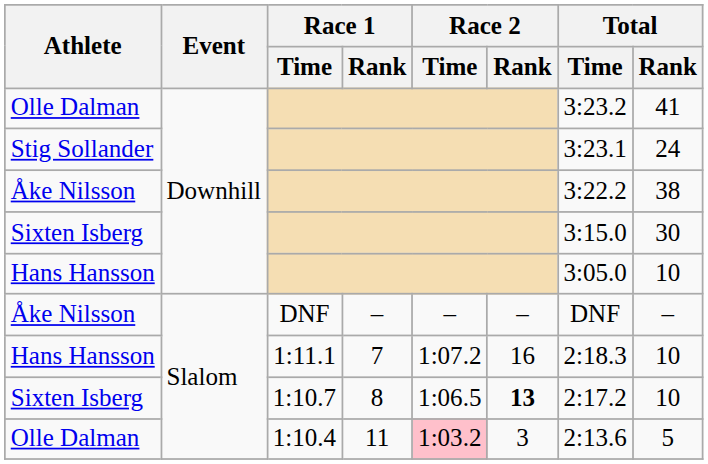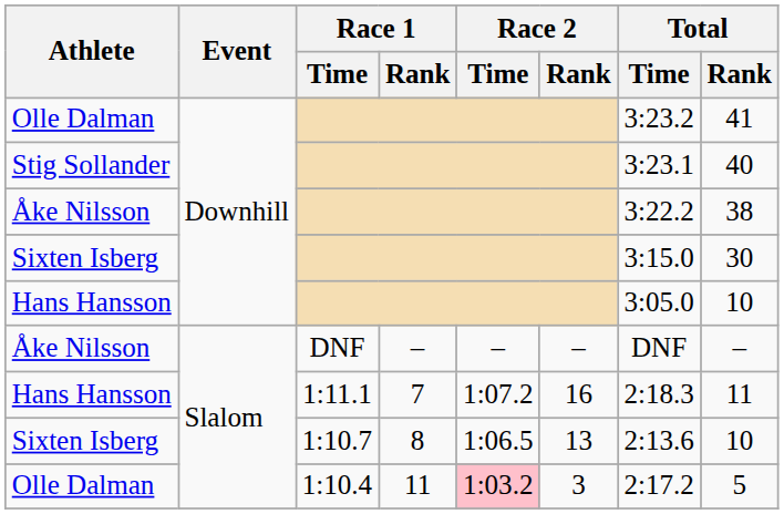 <table class="wikitable" style="font-size:90%">
 <tr>
 <th rowspan="2">Athlete</th>
 <th rowspan="2">Event</th>
 <th colspan="2">Race 1</th>
 <th colspan="2">Race 2</th>
 <th colspan="2">Total</th>
 </tr>
 <tr>
 <th>Time</th>
 <th>Rank</th>
 <th>Time</th>
 <th>Rank</th>
 <th>Time</th>
 <th>Rank</th>
 </tr>
 <tr>
 <td><a href='#'>Olle Dalman</a></td>
 <td rowspan="5">Downhill</td>
 <td colspan="4" bgcolor="wheat"></td>
 <td align="center">3:23.2</td>
 <td align="center">41</td>
 </tr>
 <tr>
 <td><a href='#'>Stig Sollander</a></td>
 <td colspan="4" bgcolor="wheat"></td>
 <td align="center">3:23.1</td>
-<td align="center">24</td>
+<td align="center">40</td>
 </tr>
 <tr>
 <td><a href='#'>Åke Nilsson</a></td>
 <td colspan="4" bgcolor="wheat"></td>
 <td align="center">3:22.2</td>
 <td align="center">38</td>
 </tr>
 <tr>
 <td><a href='#'>Sixten Isberg</a></td>
 <td colspan="4" bgcolor="wheat"></td>
 <td align="center">3:15.0</td>
 <td align="center">30</td>
 </tr>
 <tr>
 <td><a href='#'>Hans Hansson</a></td>
 <td colspan="4" bgcolor="wheat"></td>
 <td align="center">3:05.0</td>
 <td align="center">10</td>
 </tr>
 <tr>
 <td><a href='#'>Åke Nilsson</a></td>
 <td rowspan="4">Slalom</td>
 <td align="center">DNF</td>
 <td align="center">–</td>
 <td align="center">–</td>
 <td align="center">–</td>
 <td align="center">DNF</td>
 <td align="center">–</td>
 </tr>
 <tr>
 <td><a href='#'>Hans Hansson</a></td>
 <td align="center">1:11.1</td>
 <td align="center">7</td>
 <td align="center">1:07.2</td>
 <td align="center">16</td>
 <td align="center">2:18.3</td>
-<td align="center">10</td>
+<td align="center">11</td>
 </tr>
 <tr>
 <td><a href='#'>Sixten Isberg</a></td>
 <td align="center">1:10.7</td>
 <td align="center">8</td>
 <td align="center">1:06.5</td>
-<td align="center"><strong>13</strong></td>
-<td align="center">2:17.2</td>
+<td align="center">13</td>
+<td align="center">2:13.6</td>
 <td align="center">10</td>
 </tr>
 <tr>
 <td><a href='#'>Olle Dalman</a></td>
 <td align="center">1:10.4</td>
 <td align="center">11</td>
 <td align="center" style="background: pink;">1:03.2</td>
 <td align="center">3</td>
-<td align="center">2:13.6</td>
+<td align="center">2:17.2</td>
 <td align="center">5</td>
 </tr>
 </table>
